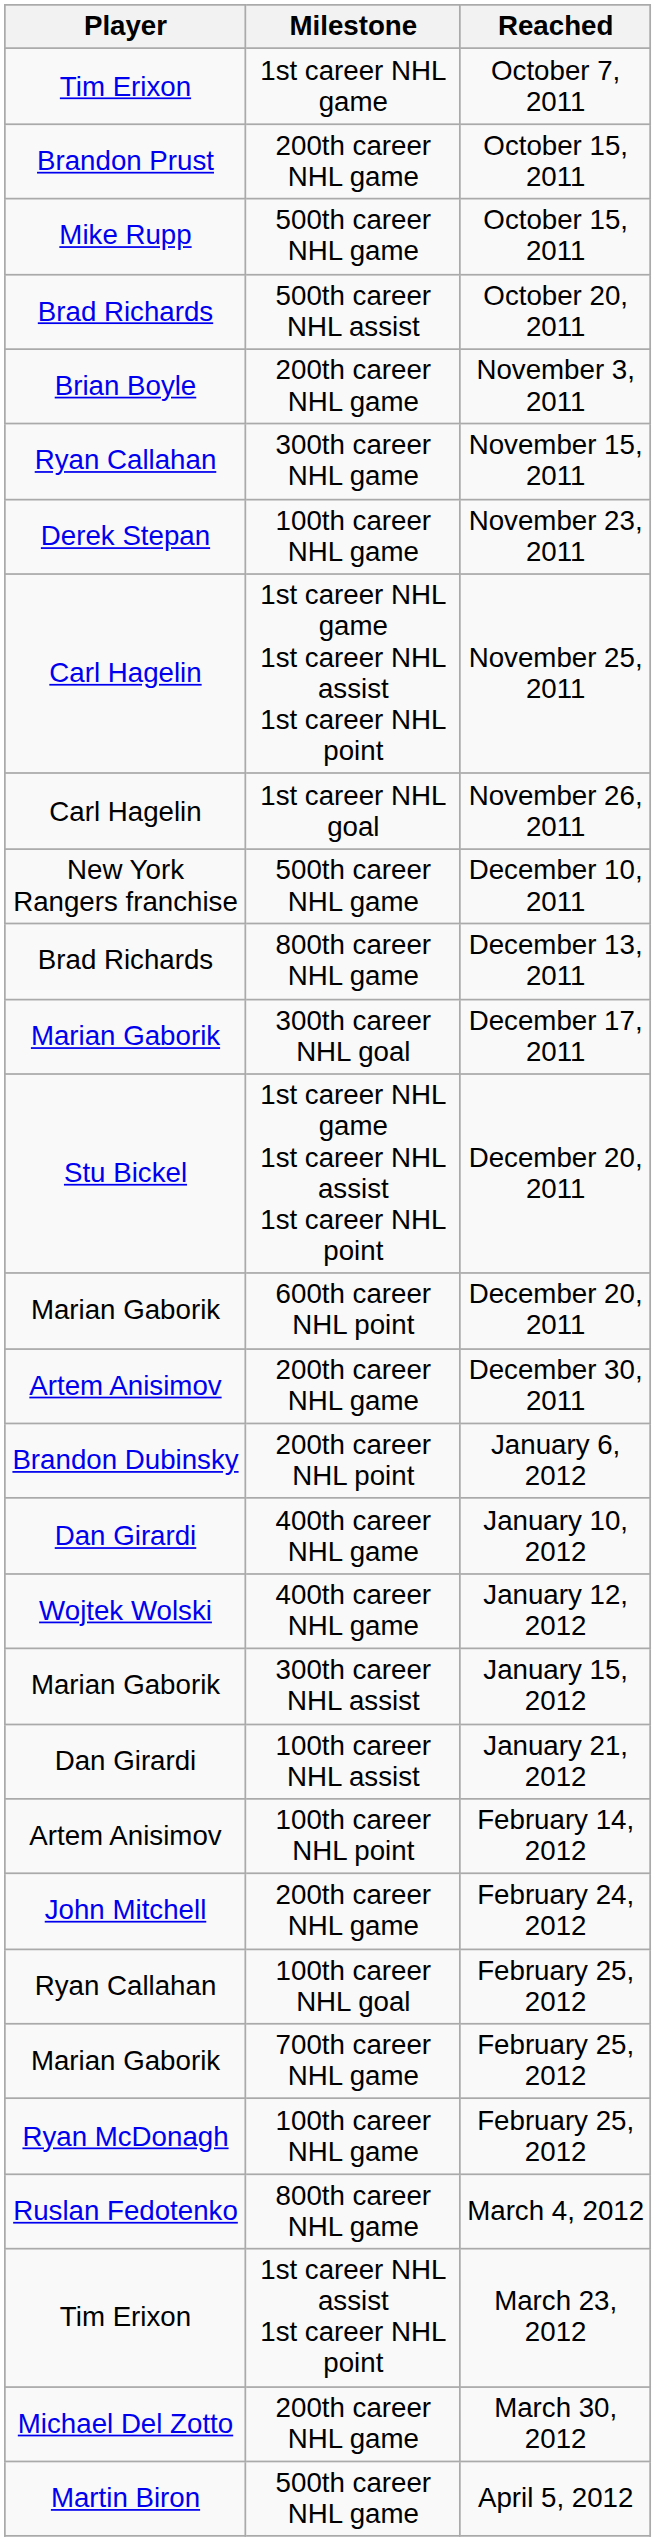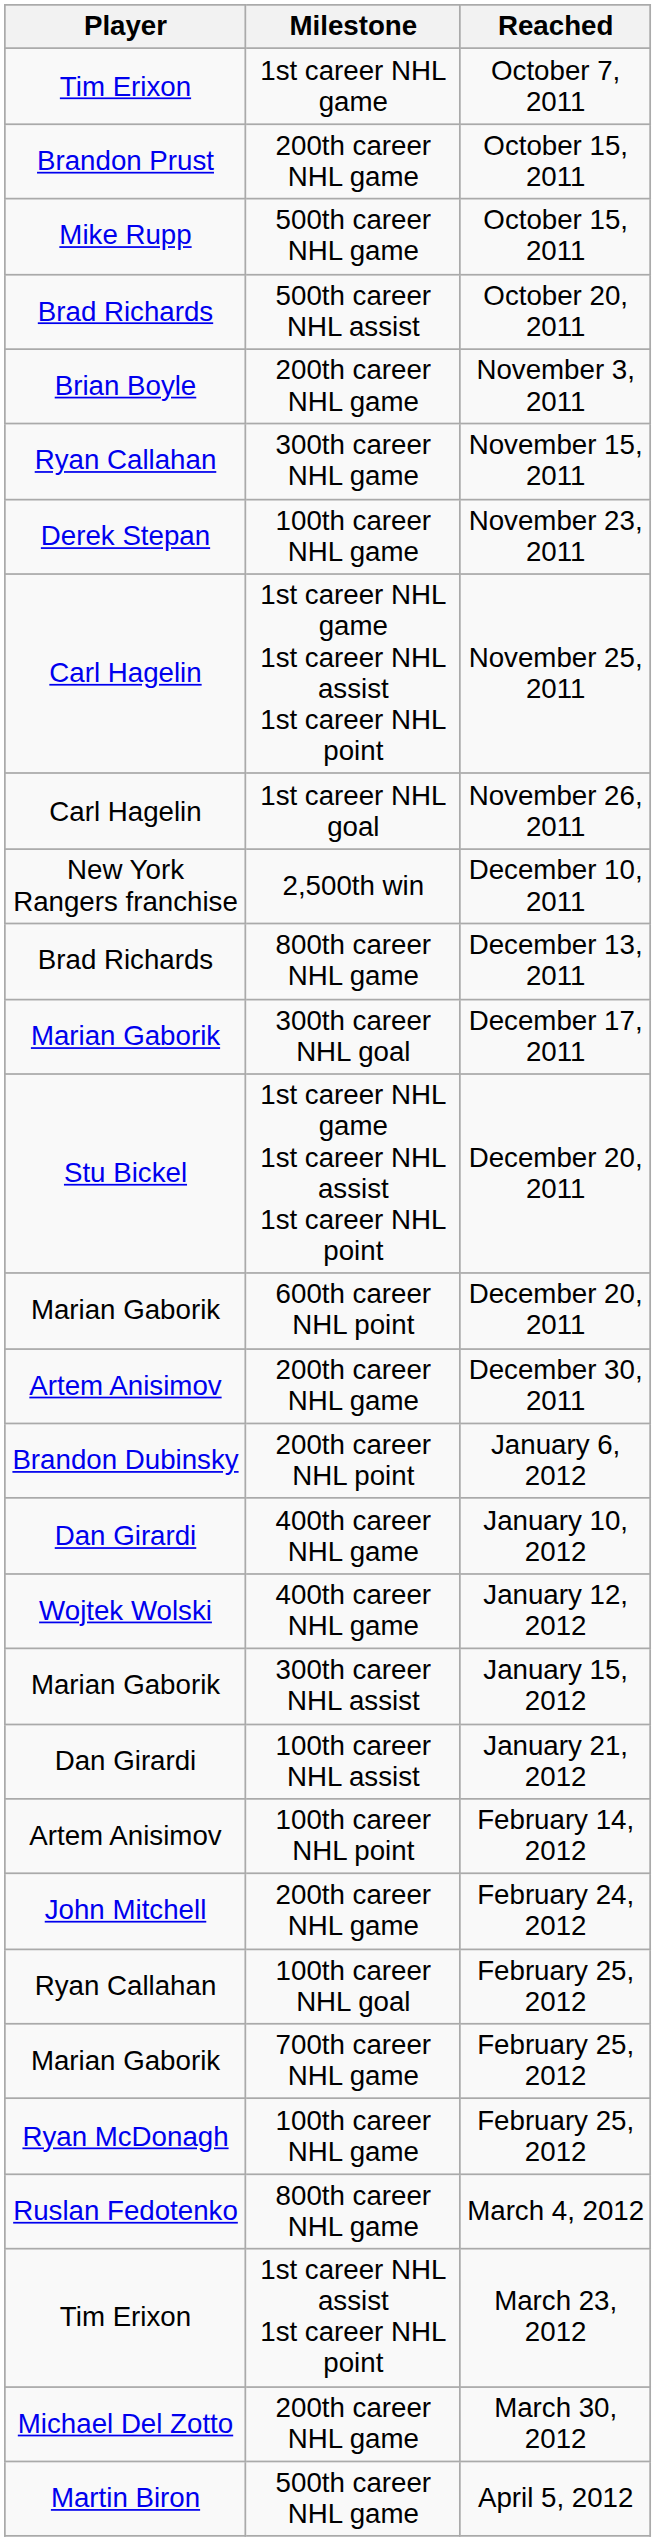 <table class="wikitable"  style="width:60%; text-align:center;">
 <tr>
 <th>Player</th>
 <th>Milestone</th>
 <th>Reached</th>
 </tr>
 <tr>
 <td><a href='#'>Tim Erixon</a></td>
 <td>1st career NHL game</td>
 <td>October 7, 2011</td>
 </tr>
 <tr>
 <td><a href='#'>Brandon Prust</a></td>
 <td>200th career NHL game</td>
 <td>October 15, 2011</td>
 </tr>
 <tr>
 <td><a href='#'>Mike Rupp</a></td>
 <td>500th career NHL game</td>
 <td>October 15, 2011</td>
 </tr>
 <tr>
 <td><a href='#'>Brad Richards</a></td>
 <td>500th career NHL assist</td>
 <td>October 20, 2011</td>
 </tr>
 <tr>
 <td><a href='#'>Brian Boyle</a></td>
 <td>200th career NHL game</td>
 <td>November 3, 2011</td>
 </tr>
 <tr>
 <td><a href='#'>Ryan Callahan</a></td>
 <td>300th career NHL game</td>
 <td>November 15, 2011</td>
 </tr>
 <tr>
 <td><a href='#'>Derek Stepan</a></td>
 <td>100th career NHL game</td>
 <td>November 23, 2011</td>
 </tr>
 <tr>
 <td><a href='#'>Carl Hagelin</a></td>
 <td>1st career NHL game<br>1st career NHL assist<br>1st career NHL point</td>
 <td>November 25, 2011</td>
 </tr>
 <tr>
 <td>Carl Hagelin</td>
 <td>1st career NHL goal</td>
 <td>November 26, 2011</td>
 </tr>
 <tr>
 <td>New York Rangers franchise</td>
-<td>500th career NHL game</td>
+<td>2,500th win</td>
 <td>December 10, 2011</td>
 </tr>
 <tr>
 <td>Brad Richards</td>
 <td>800th career NHL game</td>
 <td>December 13, 2011</td>
 </tr>
 <tr>
 <td><a href='#'>Marian Gaborik</a></td>
 <td>300th career NHL goal</td>
 <td>December 17, 2011</td>
 </tr>
 <tr>
 <td><a href='#'>Stu Bickel</a></td>
 <td>1st career NHL game<br>1st career NHL assist<br>1st career NHL point</td>
 <td>December 20, 2011</td>
 </tr>
 <tr>
 <td>Marian Gaborik</td>
 <td>600th career NHL point</td>
 <td>December 20, 2011</td>
 </tr>
 <tr>
 <td><a href='#'>Artem Anisimov</a></td>
 <td>200th career NHL game</td>
 <td>December 30, 2011</td>
 </tr>
 <tr>
 <td><a href='#'>Brandon Dubinsky</a></td>
 <td>200th career NHL point</td>
 <td>January 6, 2012</td>
 </tr>
 <tr>
 <td><a href='#'>Dan Girardi</a></td>
 <td>400th career NHL game</td>
 <td>January 10, 2012</td>
 </tr>
 <tr>
 <td><a href='#'>Wojtek Wolski</a></td>
 <td>400th career NHL game</td>
 <td>January 12, 2012</td>
 </tr>
 <tr>
 <td>Marian Gaborik</td>
 <td>300th career NHL assist</td>
 <td>January 15, 2012</td>
 </tr>
 <tr>
 <td>Dan Girardi</td>
 <td>100th career NHL assist</td>
 <td>January 21, 2012</td>
 </tr>
 <tr>
 <td>Artem Anisimov</td>
 <td>100th career NHL point</td>
 <td>February 14, 2012</td>
 </tr>
 <tr>
 <td><a href='#'>John Mitchell</a></td>
 <td>200th career NHL game</td>
 <td>February 24, 2012</td>
 </tr>
 <tr>
 <td>Ryan Callahan</td>
 <td>100th career NHL goal</td>
 <td>February 25, 2012</td>
 </tr>
 <tr>
 <td>Marian Gaborik</td>
 <td>700th career NHL game</td>
 <td>February 25, 2012</td>
 </tr>
 <tr>
 <td><a href='#'>Ryan McDonagh</a></td>
 <td>100th career NHL game</td>
 <td>February 25, 2012</td>
 </tr>
 <tr>
 <td><a href='#'>Ruslan Fedotenko</a></td>
 <td>800th career NHL game</td>
 <td>March 4, 2012</td>
 </tr>
 <tr>
 <td>Tim Erixon</td>
 <td>1st career NHL assist<br>1st career NHL point</td>
 <td>March 23, 2012</td>
 </tr>
 <tr>
 <td><a href='#'>Michael Del Zotto</a></td>
 <td>200th career NHL game</td>
 <td>March 30, 2012</td>
 </tr>
 <tr>
 <td><a href='#'>Martin Biron</a></td>
 <td>500th career NHL game</td>
 <td>April 5, 2012</td>
 </tr>
 </table>
